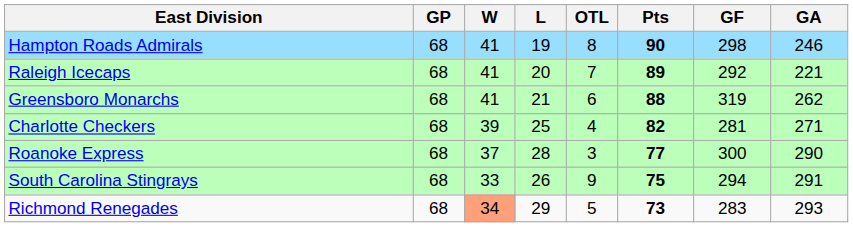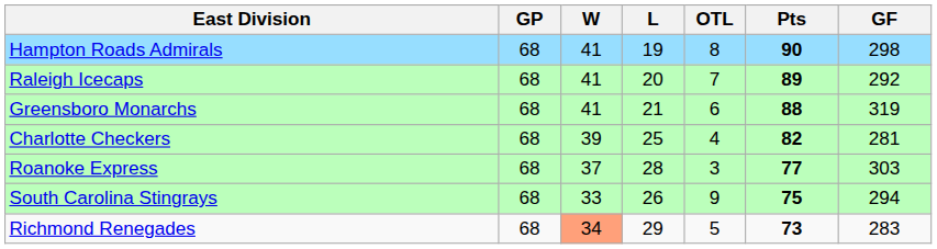 <table class="wikitable" style="text-align:center">
 <tr>
 <th bgcolor="#DDDDFF" width="40%">East Division</th>
 <th bgcolor="#DDDDFF" width="5%">GP</th>
 <th bgcolor="#DDDDFF" width="5%">W</th>
 <th bgcolor="#DDDDFF" width="5%">L</th>
 <th bgcolor="#DDDDFF" width="5%">OTL</th>
 <th bgcolor="#DDDDFF" width="7.5%">Pts</th>
 <th bgcolor="#DDDDFF" width="7.5%">GF</th>
-<th bgcolor="#DDDDFF" width="7.5%">GA</th>
 </tr>
 <tr bgcolor="#97DEFF">
 <td align=left><a href='#'>Hampton Roads Admirals</a></td>
 <td>68</td>
 <td>41</td>
 <td>19</td>
 <td>8</td>
 <td><strong>90</strong></td>
 <td>298</td>
-<td>246</td>
 </tr>
 <tr bgcolor="#bbffbb">
 <td align=left><a href='#'>Raleigh Icecaps</a></td>
 <td>68</td>
 <td>41</td>
 <td>20</td>
 <td>7</td>
 <td><strong>89</strong></td>
 <td>292</td>
-<td>221</td>
 </tr>
 <tr bgcolor="#bbffbb">
 <td align=left><a href='#'>Greensboro Monarchs</a></td>
 <td>68</td>
 <td>41</td>
 <td>21</td>
 <td>6</td>
 <td><strong>88</strong></td>
 <td>319</td>
-<td>262</td>
 </tr>
 <tr bgcolor="#bbffbb">
 <td align=left><a href='#'>Charlotte Checkers</a></td>
 <td>68</td>
 <td>39</td>
 <td>25</td>
 <td>4</td>
 <td><strong>82</strong></td>
 <td>281</td>
-<td>271</td>
 </tr>
 <tr bgcolor="#bbffbb">
 <td align=left><a href='#'>Roanoke Express</a></td>
 <td>68</td>
 <td>37</td>
 <td>28</td>
 <td>3</td>
 <td><strong>77</strong></td>
-<td>300</td>
-<td>290</td>
+<td>303</td>
 </tr>
 <tr bgcolor="#bbffbb">
 <td align=left><a href='#'>South Carolina Stingrays</a></td>
 <td>68</td>
 <td>33</td>
 <td>26</td>
 <td>9</td>
 <td><strong>75</strong></td>
 <td>294</td>
-<td>291</td>
 </tr>
 <tr>
 <td align=left><a href='#'>Richmond Renegades</a></td>
 <td>68</td>
 <td style="background: lightsalmon;">34</td>
 <td>29</td>
 <td>5</td>
 <td><strong>73</strong></td>
 <td>283</td>
-<td>293</td>
 </tr>
 </table>
